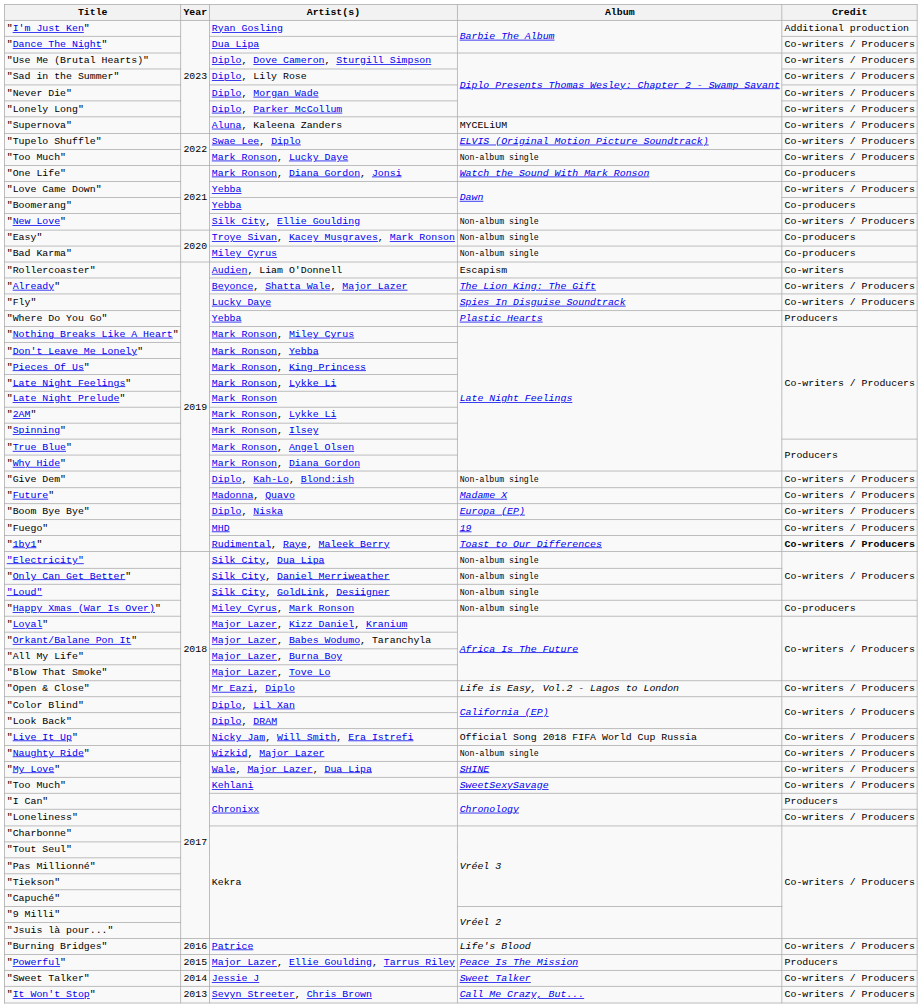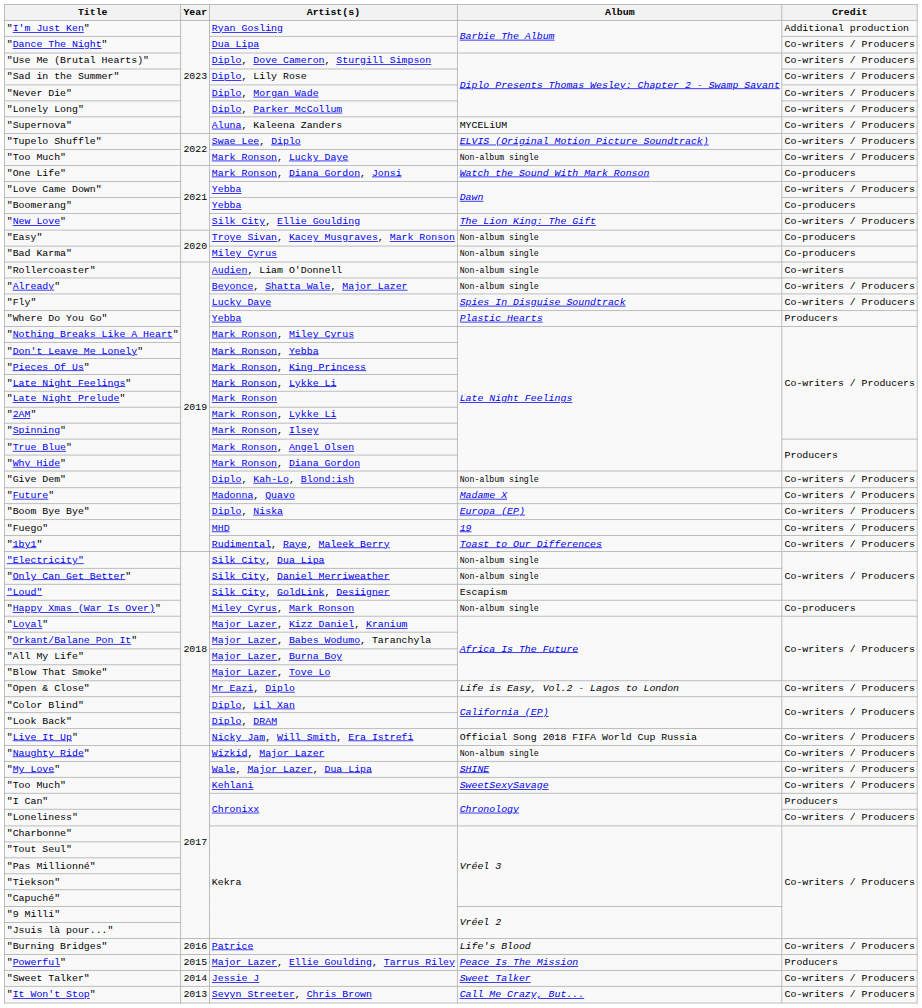 <table class="wikitable">
 <tr>
 <th>Title</th>
 <th>Year</th>
 <th>Artist(s)</th>
 <th>Album</th>
 <th>Credit</th>
 </tr>
 <tr>
 <td>"<a href='#'>I'm Just Ken</a>"</td>
 <td rowspan="7">2023</td>
 <td><a href='#'>Ryan Gosling</a></td>
 <td rowspan="2"><a href='#'><em>Barbie The Album</em></a></td>
 <td>Additional production</td>
 </tr>
 <tr>
 <td>"<a href='#'>Dance The Night</a>"</td>
 <td><a href='#'>Dua Lipa</a></td>
 <td>Co-writers / Producers</td>
 </tr>
 <tr>
 <td>"Use Me (Brutal Hearts)"</td>
 <td><a href='#'>Diplo</a>, <a href='#'>Dove Cameron</a>, <a href='#'>Sturgill Simpson</a></td>
 <td rowspan="4"><a href='#'><em>Diplo Presents Thomas Wesley: Chapter 2 - Swamp Savant</em></a></td>
 <td>Co-writers / Producers</td>
 </tr>
 <tr>
 <td>"Sad in the Summer"</td>
 <td><a href='#'>Diplo</a>, Lily Rose</td>
 <td>Co-writers / Producers</td>
 </tr>
 <tr>
 <td>"Never Die"</td>
 <td><a href='#'>Diplo</a>, <a href='#'>Morgan Wade</a></td>
 <td>Co-writers / Producers</td>
 </tr>
 <tr>
 <td>"Lonely Long"</td>
 <td><a href='#'>Diplo</a>, <a href='#'>Parker McCollum</a></td>
 <td>Co-writers / Producers</td>
 </tr>
 <tr>
 <td>"Supernova"</td>
 <td><a href='#'>Aluna</a>, Kaleena Zanders</td>
 <td>MYCELiUM</td>
 <td>Co-writers / Producers</td>
 </tr>
 <tr>
 <td>"Tupelo Shuffle"</td>
 <td rowspan="2">2022</td>
 <td><a href='#'>Swae Lee</a>, <a href='#'>Diplo</a></td>
 <td><a href='#'><em>ELVIS (Original Motion Picture Soundtrack)</em></a></td>
 <td>Co-writers / Producers</td>
 </tr>
 <tr>
 <td>"Too Much"</td>
 <td><a href='#'>Mark Ronson</a>, <a href='#'>Lucky Daye</a></td>
 <td><small>Non-album single</small></td>
 <td>Co-writers / Producers</td>
 </tr>
 <tr>
 <td>"One Life"</td>
 <td rowspan="4">2021</td>
 <td><a href='#'>Mark Ronson</a>, <a href='#'>Diana Gordon</a>, <a href='#'>Jonsi</a></td>
 <td><a href='#'><em>Watch the Sound With Mark Ronson</em></a></td>
 <td>Co-producers</td>
 </tr>
 <tr>
 <td>"Love Came Down"</td>
 <td><a href='#'>Yebba</a></td>
 <td rowspan="2"><a href='#'><em>Dawn</em></a></td>
 <td>Co-writers / Producers</td>
 </tr>
 <tr>
 <td>"Boomerang"</td>
 <td><a href='#'>Yebba</a></td>
 <td>Co-producers</td>
 </tr>
 <tr>
 <td>"<a href='#'>New Love</a>"</td>
 <td><a href='#'>Silk City</a>, <a href='#'>Ellie Goulding</a></td>
-<td><small>Non-album single</small></td>
+<td><em><a href='#'>The Lion King: The Gift</a></em></td>
 <td>Co-writers / Producers</td>
 </tr>
 <tr>
 <td>"Easy"</td>
 <td rowspan="2">2020</td>
 <td><a href='#'>Troye Sivan</a>, <a href='#'>Kacey Musgraves</a>, <a href='#'>Mark Ronson</a></td>
 <td><small>Non-album single</small></td>
 <td>Co-producers</td>
 </tr>
 <tr>
 <td>"Bad Karma"</td>
 <td><a href='#'>Miley Cyrus</a></td>
 <td><small>Non-album single</small></td>
 <td>Co-producers</td>
 </tr>
 <tr>
 <td>"Rollercoaster"</td>
 <td rowspan="18">2019</td>
 <td><a href='#'>Audien</a>, Liam O'Donnell</td>
-<td>Escapism</td>
+<td><small>Non-album single</small></td>
 <td>Co-writers</td>
 </tr>
 <tr>
 <td>"<a href='#'>Already</a>"</td>
 <td><a href='#'>Beyonce</a>, <a href='#'>Shatta Wale</a>, <a href='#'>Major Lazer</a></td>
-<td><em><a href='#'>The Lion King: The Gift</a></em></td>
+<td><small>Non-album single</small></td>
 <td>Co-writers / Producers</td>
 </tr>
 <tr>
 <td>"Fly"</td>
 <td><a href='#'>Lucky Daye</a></td>
 <td><a href='#'><em>Spies In Disguise Soundtrack</em></a></td>
 <td>Co-writers / Producers</td>
 </tr>
 <tr>
 <td>"Where Do You Go"</td>
 <td><a href='#'>Yebba</a></td>
 <td><em><a href='#'>Plastic Hearts</a></em></td>
 <td>Producers</td>
 </tr>
 <tr>
 <td>"<a href='#'>Nothing Breaks Like A Heart</a>"</td>
 <td><a href='#'>Mark Ronson</a>, <a href='#'>Miley Cyrus</a></td>
 <td rowspan="9"><em><a href='#'>Late Night Feelings</a></em></td>
 <td rowspan="7">Co-writers / Producers</td>
 </tr>
 <tr>
 <td>"<a href='#'>Don't Leave Me Lonely</a>"</td>
 <td><a href='#'>Mark Ronson</a>, <a href='#'>Yebba</a></td>
 </tr>
 <tr>
 <td>"<a href='#'>Pieces Of Us</a>"</td>
 <td><a href='#'>Mark Ronson</a>, <a href='#'>King Princess</a></td>
 </tr>
 <tr>
 <td>"<a href='#'>Late Night Feelings</a>"</td>
 <td><a href='#'>Mark Ronson</a>, <a href='#'>Lykke Li</a></td>
 </tr>
 <tr>
 <td>"<a href='#'>Late Night Prelude</a>"</td>
 <td><a href='#'>Mark Ronson</a></td>
 </tr>
 <tr>
 <td>"<a href='#'>2AM</a>"</td>
 <td><a href='#'>Mark Ronson</a>, <a href='#'>Lykke Li</a></td>
 </tr>
 <tr>
 <td>"<a href='#'>Spinning</a>"</td>
 <td><a href='#'>Mark Ronson</a>, <a href='#'>Ilsey</a></td>
 </tr>
 <tr>
 <td>"<a href='#'>True Blue</a>"</td>
 <td><a href='#'>Mark Ronson</a>, <a href='#'>Angel Olsen</a></td>
 <td rowspan="2">Producers</td>
 </tr>
 <tr>
 <td>"<a href='#'>Why Hide</a>"</td>
 <td><a href='#'>Mark Ronson</a>, <a href='#'>Diana Gordon</a></td>
 </tr>
 <tr>
 <td>"Give Dem"</td>
 <td><a href='#'>Diplo</a>, <a href='#'>Kah-Lo</a>, <a href='#'>Blond:ish</a></td>
 <td><small>Non-album single</small></td>
 <td>Co-writers / Producers</td>
 </tr>
 <tr>
 <td>"<a href='#'>Future</a>"</td>
 <td><a href='#'>Madonna</a>, <a href='#'>Quavo</a></td>
 <td><a href='#'><em>Madame X</em></a></td>
 <td>Co-writers / Producers</td>
 </tr>
 <tr>
 <td>"Boom Bye Bye"</td>
 <td><a href='#'>Diplo</a>, <a href='#'>Niska</a></td>
 <td><em><a href='#'>Europa (EP)</a></em></td>
 <td>Co-writers / Producers</td>
 </tr>
 <tr>
 <td>"Fuego"</td>
 <td><a href='#'>MHD</a></td>
 <td><a href='#'><em>19</em></a></td>
 <td>Co-writers / Producers</td>
 </tr>
 <tr>
 <td>"<a href='#'>1by1</a>"</td>
 <td><a href='#'>Rudimental</a>, <a href='#'>Raye</a>, <a href='#'>Maleek Berry</a></td>
 <td><em><a href='#'>Toast to Our Differences</a></em></td>
-<td><strong>Co-writers / Producers</strong></td>
+<td>Co-writers / Producers</td>
 </tr>
 <tr>
 <td><a href='#'>"Electricity"</a></td>
 <td rowspan="12">2018</td>
 <td><a href='#'>Silk City</a>, <a href='#'>Dua Lipa</a></td>
 <td><small>Non-album single</small></td>
 <td rowspan="3">Co-writers / Producers</td>
 </tr>
 <tr>
 <td>"<a href='#'>Only Can Get Better</a>"</td>
 <td><a href='#'>Silk City</a>, <a href='#'>Daniel Merriweather</a></td>
 <td><small>Non-album single</small></td>
 </tr>
 <tr>
 <td><a href='#'>"Loud"</a></td>
 <td><a href='#'>Silk City</a>, <a href='#'>GoldLink</a>, <a href='#'>Desiigner</a></td>
-<td><small>Non-album single</small></td>
+<td>Escapism</td>
 </tr>
 <tr>
 <td>"<a href='#'>Happy Xmas (War Is Over)</a>"</td>
 <td><a href='#'>Miley Cyrus</a>, <a href='#'>Mark Ronson</a></td>
 <td><small>Non-album single</small></td>
 <td>Co-producers</td>
 </tr>
 <tr>
 <td>"<a href='#'>Loyal</a>"</td>
 <td><a href='#'>Major Lazer</a>, <a href='#'>Kizz Daniel</a>, <a href='#'>Kranium</a></td>
 <td rowspan="4"><a href='#'><em>Africa Is The Future</em></a></td>
 <td rowspan="4">Co-writers / Producers</td>
 </tr>
 <tr>
 <td>"<a href='#'>Orkant/Balane Pon It</a>"</td>
 <td><a href='#'>Major Lazer</a>, <a href='#'>Babes Wodumo</a>, Taranchyla</td>
 </tr>
 <tr>
 <td>"All My Life"</td>
 <td><a href='#'>Major Lazer</a>, <a href='#'>Burna Boy</a></td>
 </tr>
 <tr>
 <td>"Blow That Smoke"</td>
 <td><a href='#'>Major Lazer</a>, <a href='#'>Tove Lo</a></td>
 </tr>
 <tr>
 <td>"Open & Close"</td>
 <td><a href='#'>Mr Eazi</a>, <a href='#'>Diplo</a></td>
 <td><em>Life is Easy, Vol.2 - Lagos to London</em></td>
 <td>Co-writers / Producers</td>
 </tr>
 <tr>
 <td>"Color Blind"</td>
 <td><a href='#'>Diplo</a>, <a href='#'>Lil Xan</a></td>
 <td rowspan="2"><a href='#'><em>California (EP)</em></a></td>
 <td rowspan="2">Co-writers / Producers</td>
 </tr>
 <tr>
 <td>"Look Back"</td>
 <td><a href='#'>Diplo</a>, <a href='#'>DRAM</a></td>
 </tr>
 <tr>
 <td>"<a href='#'>Live It Up</a>"</td>
 <td><a href='#'>Nicky Jam</a>, <a href='#'>Will Smith</a>, <a href='#'>Era Istrefi</a></td>
 <td>Official Song 2018 FIFA World Cup Russia</td>
 <td>Co-writers / Producers</td>
 </tr>
 <tr>
 <td>"<a href='#'>Naughty Ride</a>"</td>
 <td rowspan="12">2017</td>
 <td><a href='#'>Wizkid</a>, <a href='#'>Major Lazer</a></td>
 <td><small>Non-album single</small></td>
 <td>Co-writers / Producers</td>
 </tr>
 <tr>
 <td>"<a href='#'>My Love</a>"</td>
 <td><a href='#'>Wale</a>, <a href='#'>Major Lazer</a>, <a href='#'>Dua Lipa</a></td>
 <td><a href='#'><em>SHINE</em></a></td>
 <td>Co-writers / Producers</td>
 </tr>
 <tr>
 <td>"Too Much"</td>
 <td><a href='#'>Kehlani</a></td>
 <td><em><a href='#'>SweetSexySavage</a></em></td>
 <td>Co-writers / Producers</td>
 </tr>
 <tr>
 <td>"I Can"</td>
 <td rowspan="2"><a href='#'>Chronixx</a></td>
 <td rowspan="2"><a href='#'><em>Chronology</em></a></td>
 <td>Producers</td>
 </tr>
 <tr>
 <td>"Loneliness"</td>
 <td>Co-writers / Producers</td>
 </tr>
 <tr>
 <td>"Charbonne"</td>
 <td rowspan="7">Kekra</td>
 <td rowspan="5"><em>Vréel 3</em></td>
 <td rowspan="7">Co-writers / Producers</td>
 </tr>
 <tr>
 <td>"Tout Seul"</td>
 </tr>
 <tr>
 <td>"Pas Millionné"</td>
 </tr>
 <tr>
 <td>"Tiekson"</td>
 </tr>
 <tr>
 <td>"Capuché"</td>
 </tr>
 <tr>
 <td>"9 Milli"</td>
 <td rowspan="2"><em>Vréel 2</em></td>
 </tr>
 <tr>
 <td>"Jsuis là pour..."</td>
 </tr>
 <tr>
 <td>"Burning Bridges"</td>
 <td>2016</td>
 <td><a href='#'>Patrice</a></td>
 <td><em>Life's Blood</em></td>
 <td>Co-writers / Producers</td>
 </tr>
 <tr>
 <td>"<a href='#'>Powerful</a>"</td>
 <td>2015</td>
 <td><a href='#'>Major Lazer</a>, <a href='#'>Ellie Goulding</a>, <a href='#'>Tarrus Riley</a></td>
 <td><a href='#'><em>Peace Is The Mission</em></a></td>
 <td>Producers</td>
 </tr>
 <tr>
 <td>"Sweet Talker"</td>
 <td>2014</td>
 <td><a href='#'>Jessie J</a></td>
 <td><a href='#'><em>Sweet Talker</em></a></td>
 <td>Co-writers / Producers</td>
 </tr>
 <tr>
 <td>"<a href='#'>It Won't Stop</a>"</td>
 <td>2013</td>
 <td><a href='#'>Sevyn Streeter</a>, <a href='#'>Chris Brown</a></td>
 <td><em><a href='#'>Call Me Crazy, But...</a></em></td>
 <td>Co-writers / Producers</td>
 </tr>
 </table>
